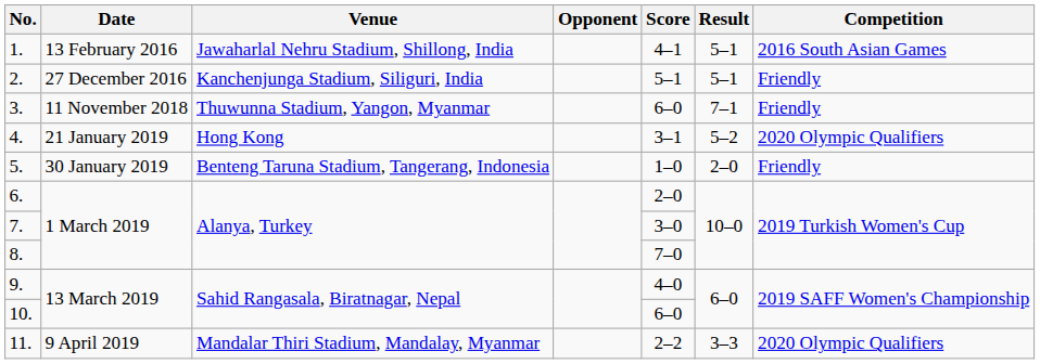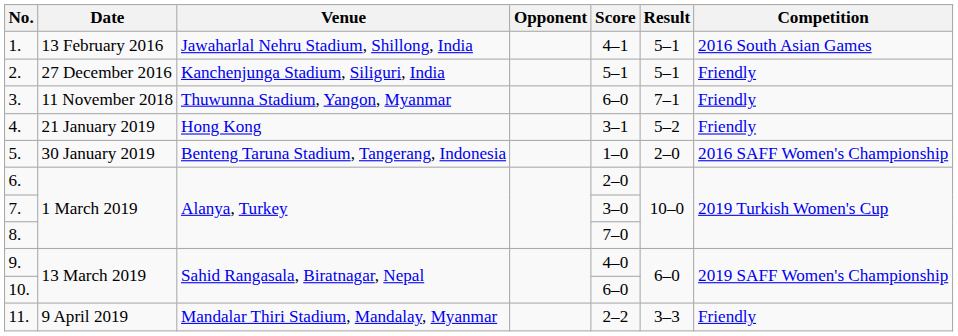 <table class="wikitable">
 <tr>
 <th>No.</th>
 <th>Date</th>
 <th>Venue</th>
 <th>Opponent</th>
 <th>Score</th>
 <th>Result</th>
 <th>Competition</th>
 </tr>
 <tr>
 <td>1.</td>
 <td>13 February 2016</td>
 <td><a href='#'>Jawaharlal Nehru Stadium</a>, <a href='#'>Shillong</a>, <a href='#'>India</a></td>
 <td></td>
 <td align=center>4–1</td>
 <td align=center>5–1</td>
 <td><a href='#'>2016 South Asian Games</a></td>
 </tr>
 <tr>
 <td>2.</td>
 <td>27 December 2016</td>
 <td><a href='#'>Kanchenjunga Stadium</a>, <a href='#'>Siliguri</a>, <a href='#'>India</a></td>
 <td></td>
 <td align=center>5–1</td>
 <td align=center>5–1</td>
 <td><a href='#'>Friendly</a></td>
 </tr>
 <tr>
 <td>3.</td>
 <td>11 November 2018</td>
 <td><a href='#'>Thuwunna Stadium</a>, <a href='#'>Yangon</a>, <a href='#'>Myanmar</a></td>
 <td></td>
 <td align=center>6–0</td>
 <td align=center>7–1</td>
 <td><a href='#'>Friendly</a></td>
 </tr>
 <tr>
 <td>4.</td>
 <td>21 January 2019</td>
 <td><a href='#'>Hong Kong</a></td>
 <td></td>
 <td align=center>3–1</td>
 <td align=center>5–2</td>
-<td><a href='#'>2020 Olympic Qualifiers</a></td>
+<td><a href='#'>Friendly</a></td>
 </tr>
 <tr>
 <td>5.</td>
 <td>30 January 2019</td>
 <td><a href='#'>Benteng Taruna Stadium</a>, <a href='#'>Tangerang</a>, <a href='#'>Indonesia</a></td>
 <td></td>
 <td align=center>1–0</td>
 <td align=center>2–0</td>
-<td><a href='#'>Friendly</a></td>
+<td><a href='#'>2016 SAFF Women's Championship</a></td>
 </tr>
 <tr>
 <td>6.</td>
 <td rowspan=3>1 March 2019</td>
 <td rowspan=3><a href='#'>Alanya</a>, <a href='#'>Turkey</a></td>
 <td rowspan=3></td>
 <td align=center>2–0</td>
 <td rowspan=3 align=center>10–0</td>
 <td rowspan=3><a href='#'>2019 Turkish Women's Cup</a></td>
 </tr>
 <tr>
 <td>7.</td>
 <td align=center>3–0</td>
 </tr>
 <tr>
 <td>8.</td>
 <td align=center>7–0</td>
 </tr>
 <tr>
 <td>9.</td>
 <td rowspan=2>13 March 2019</td>
 <td rowspan=2><a href='#'>Sahid Rangasala</a>, <a href='#'>Biratnagar</a>, <a href='#'>Nepal</a></td>
 <td rowspan=2></td>
 <td align=center>4–0</td>
 <td rowspan=2 align=center>6–0</td>
 <td rowspan=2><a href='#'>2019 SAFF Women's Championship</a></td>
 </tr>
 <tr>
 <td>10.</td>
 <td align=center>6–0</td>
 </tr>
 <tr>
 <td>11.</td>
 <td>9 April 2019</td>
 <td><a href='#'>Mandalar Thiri Stadium</a>, <a href='#'>Mandalay</a>, <a href='#'>Myanmar</a></td>
 <td></td>
 <td align=center>2–2</td>
 <td align=center>3–3</td>
-<td><a href='#'>2020 Olympic Qualifiers</a></td>
+<td><a href='#'>Friendly</a></td>
 </tr>
 </table>
